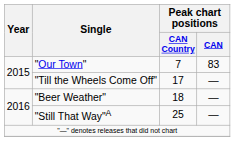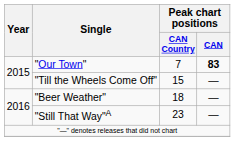 <table class="wikitable" style="text-align:center;">
 <tr>
 <th rowspan="2">Year</th>
 <th rowspan="2">Single</th>
 <th colspan="2">Peak chart<br>positions</th>
 </tr>
 <tr style="font-size:smaller;">
 <th width="45"><a href='#'>CAN Country</a><br></th>
 <th width="45"><a href='#'>CAN</a><br></th>
 </tr>
 <tr>
 <td rowspan="2">2015</td>
 <td align="left">"<a href='#'>Our Town</a>"</td>
 <td>7</td>
-<td>83</td>
+<td><strong>83</strong></td>
 </tr>
 <tr>
 <td align="left">"Till the Wheels Come Off"</td>
-<td>17</td>
+<td>15</td>
 <td>—</td>
 </tr>
 <tr>
 <td rowspan="2">2016</td>
 <td align="left">"Beer Weather"</td>
 <td>18</td>
 <td>—</td>
 </tr>
 <tr>
 <td align="left">"Still That Way"<sup>A</sup></td>
-<td>25</td>
+<td>23</td>
 <td>—</td>
 </tr>
 <tr>
 <td colspan="4" style="font-size:8pt">"—" denotes releases that did not chart</td>
 </tr>
 <tr>
 </tr>
 </table>
